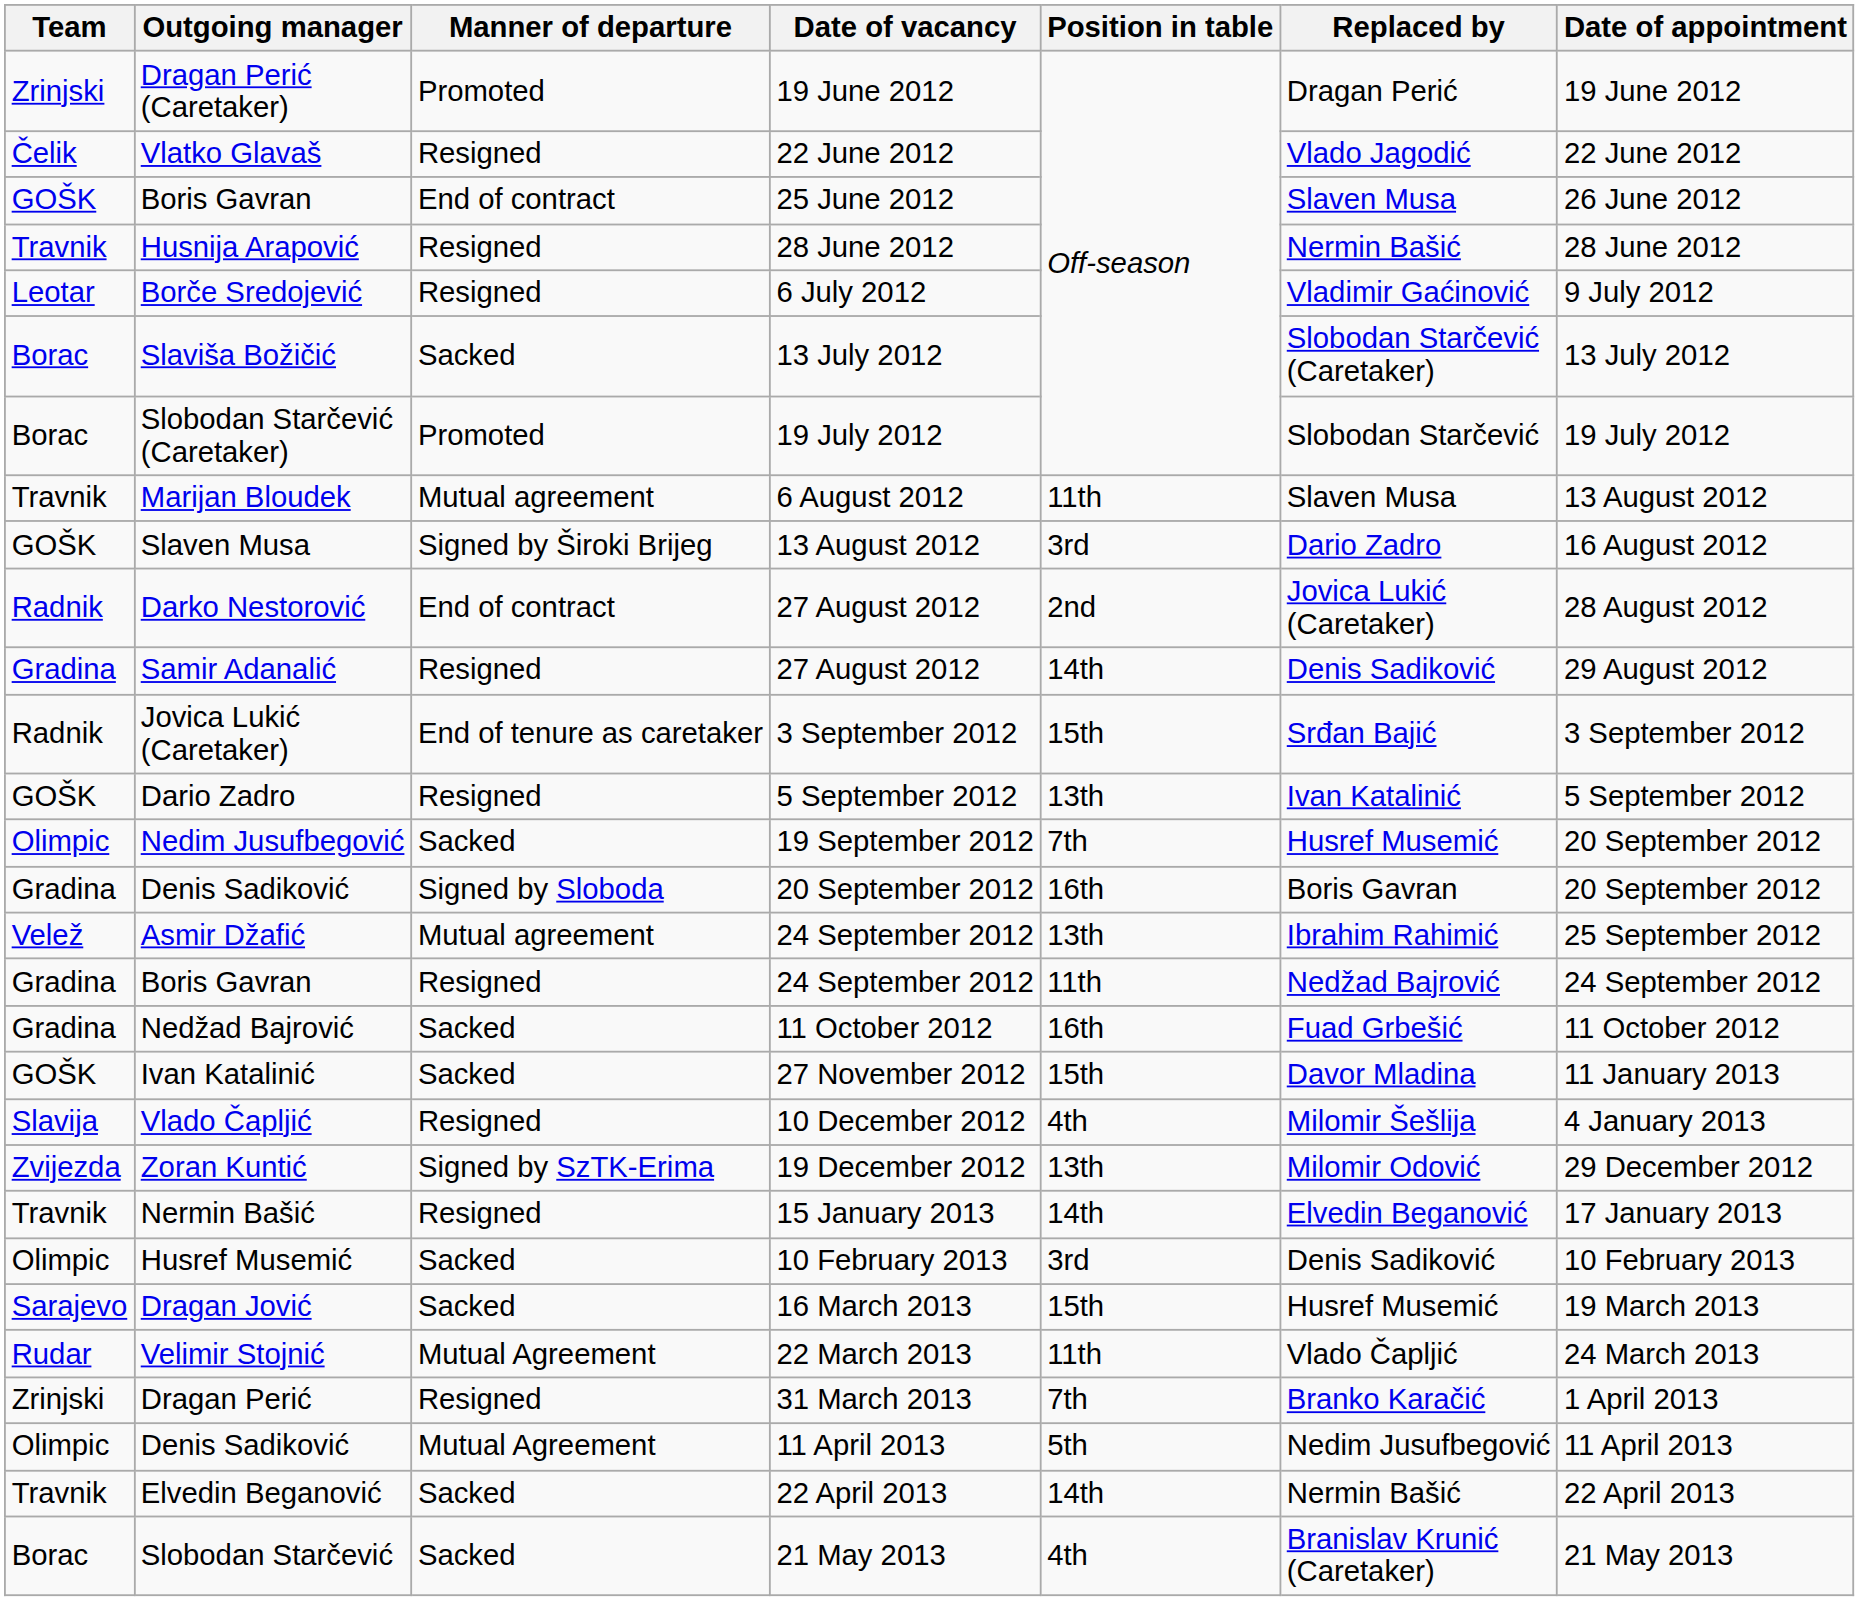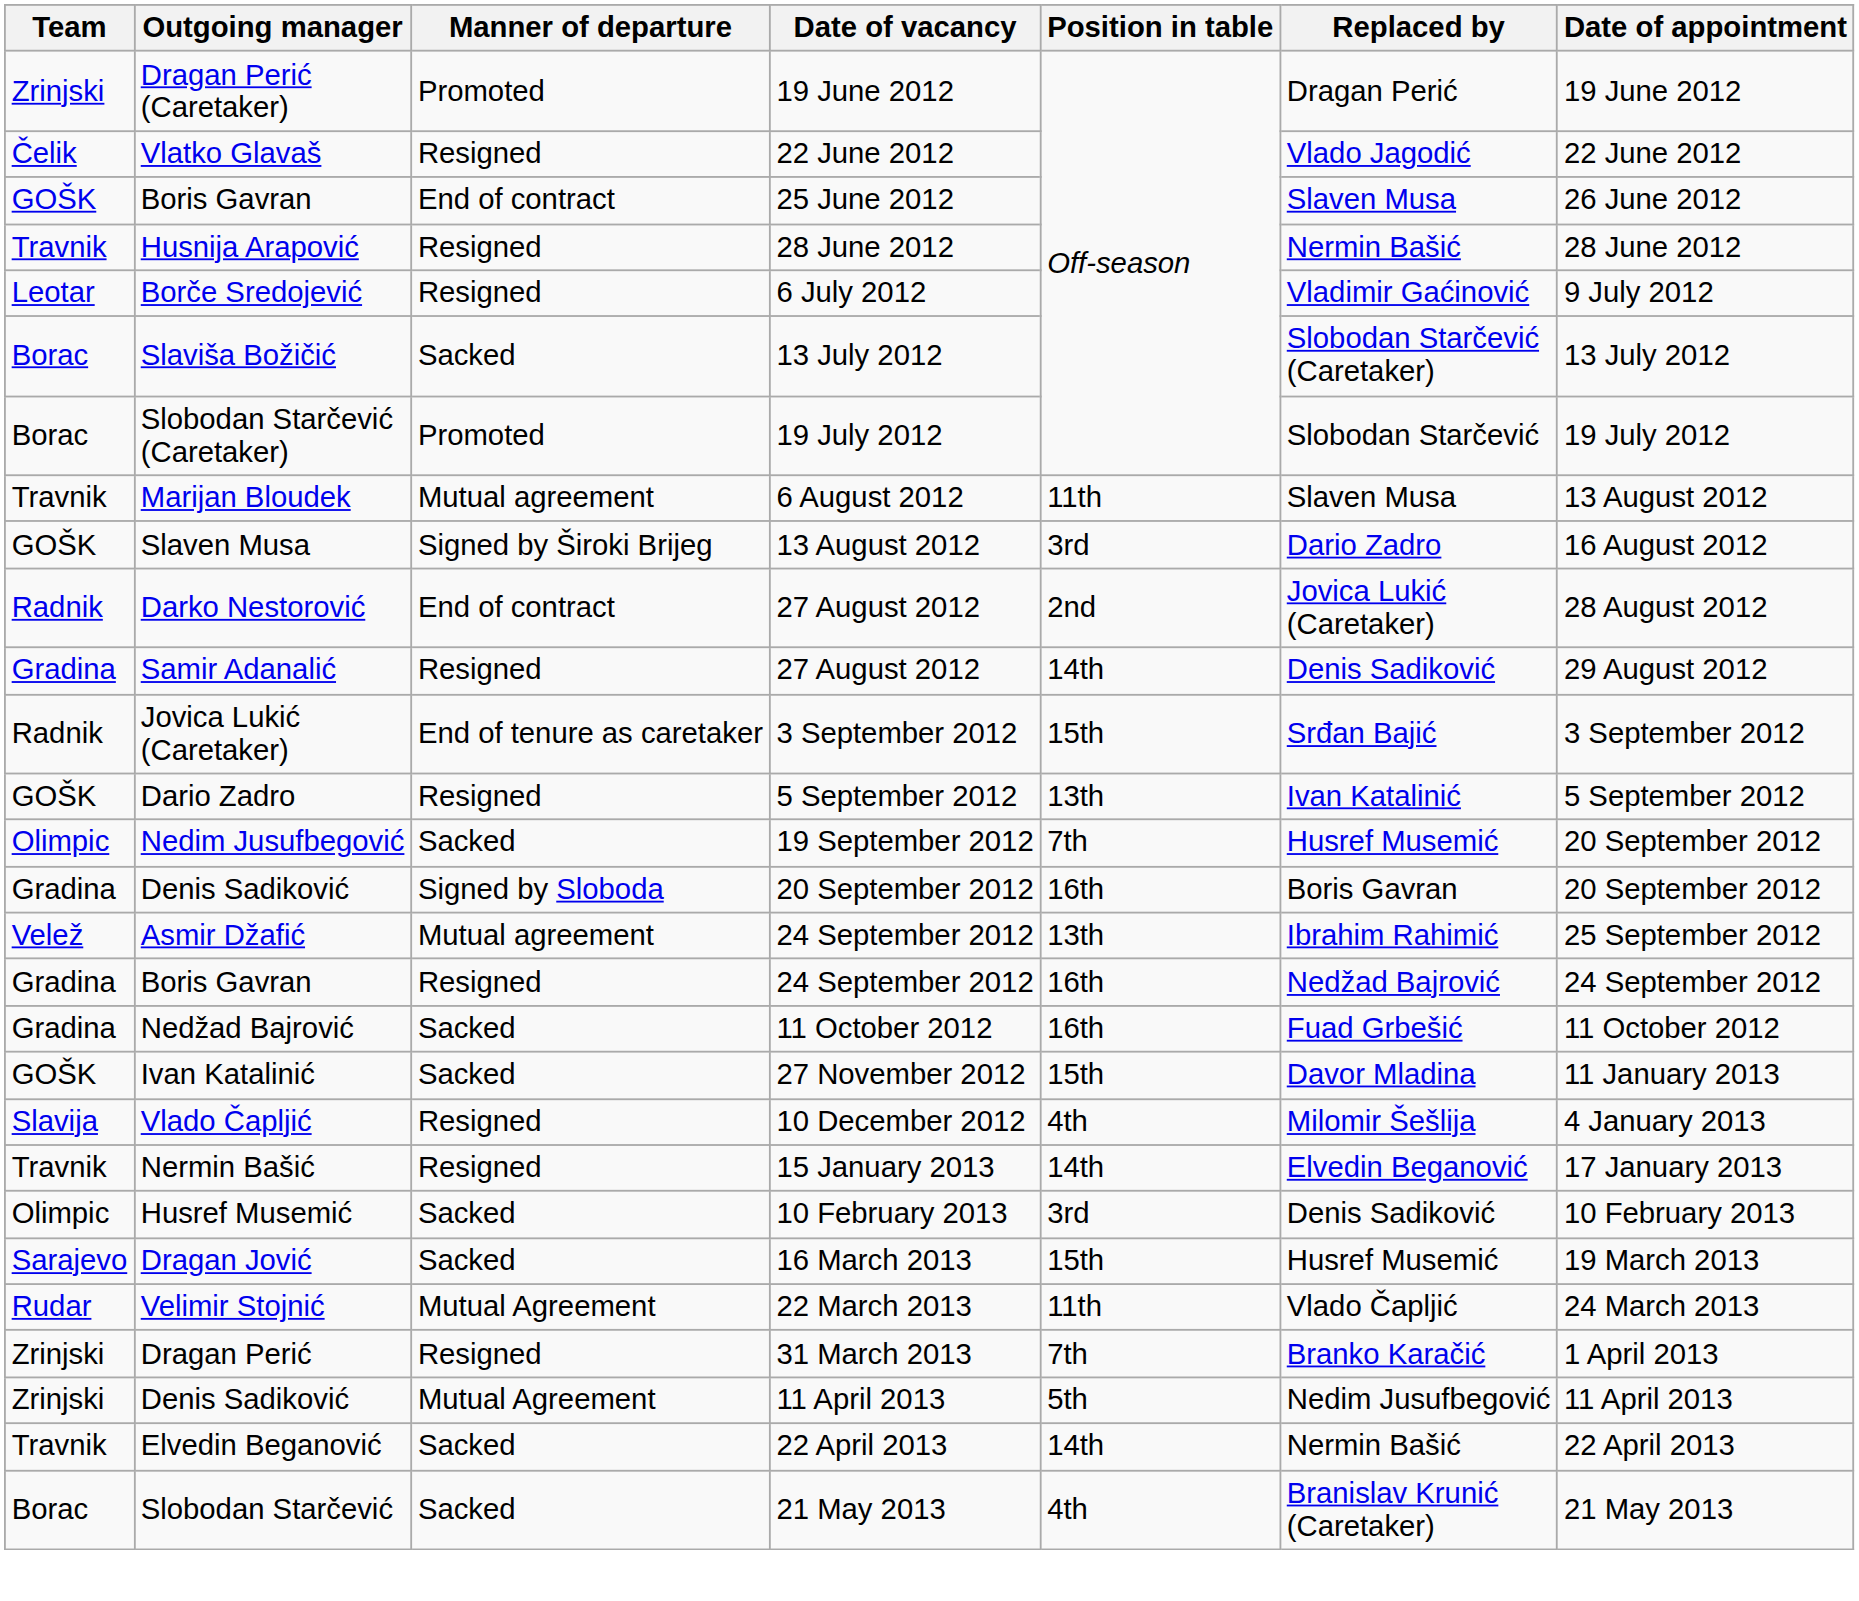 <table class="wikitable">
 <tr>
 <th>Team</th>
 <th>Outgoing manager</th>
 <th>Manner of departure</th>
 <th>Date of vacancy</th>
 <th>Position in table</th>
 <th>Replaced by</th>
 <th>Date of appointment</th>
 </tr>
 <tr>
 <td><a href='#'>Zrinjski</a></td>
 <td> <a href='#'>Dragan Perić</a> <br>(Caretaker)</td>
 <td>Promoted</td>
 <td>19 June 2012</td>
 <td rowspan="7"><em>Off-season</em></td>
 <td> Dragan Perić</td>
 <td>19 June 2012</td>
 </tr>
 <tr>
 <td><a href='#'>Čelik</a></td>
 <td> <a href='#'>Vlatko Glavaš</a></td>
 <td>Resigned</td>
 <td>22 June 2012</td>
 <td> <a href='#'>Vlado Jagodić</a></td>
 <td>22 June 2012</td>
 </tr>
 <tr>
 <td><a href='#'>GOŠK</a></td>
 <td> Boris Gavran</td>
 <td>End of contract</td>
 <td>25 June 2012</td>
 <td> <a href='#'>Slaven Musa</a></td>
 <td>26 June 2012</td>
 </tr>
 <tr>
 <td><a href='#'>Travnik</a></td>
 <td> <a href='#'>Husnija Arapović</a></td>
 <td>Resigned</td>
 <td>28 June 2012</td>
 <td> <a href='#'>Nermin Bašić</a></td>
 <td>28 June 2012</td>
 </tr>
 <tr>
 <td><a href='#'>Leotar</a></td>
 <td> <a href='#'>Borče Sredojević</a></td>
 <td>Resigned</td>
 <td>6 July 2012</td>
 <td> <a href='#'>Vladimir Gaćinović</a></td>
 <td>9 July 2012</td>
 </tr>
 <tr>
 <td><a href='#'>Borac</a></td>
 <td> <a href='#'>Slaviša Božičić</a></td>
 <td>Sacked</td>
 <td>13 July 2012</td>
 <td> <a href='#'>Slobodan Starčević</a><br>(Caretaker)</td>
 <td>13 July 2012</td>
 </tr>
 <tr>
 <td>Borac</td>
 <td> Slobodan Starčević<br>(Caretaker)</td>
 <td>Promoted</td>
 <td>19 July 2012</td>
 <td> Slobodan Starčević</td>
 <td>19 July 2012</td>
 </tr>
 <tr>
 <td>Travnik</td>
 <td> <a href='#'>Marijan Bloudek</a></td>
 <td>Mutual agreement</td>
 <td>6 August 2012</td>
 <td>11th</td>
 <td> Slaven Musa</td>
 <td>13 August 2012</td>
 </tr>
 <tr>
 <td>GOŠK</td>
 <td> Slaven Musa</td>
 <td>Signed by Široki Brijeg</td>
 <td>13 August 2012</td>
 <td>3rd</td>
 <td> <a href='#'>Dario Zadro</a></td>
 <td>16 August 2012</td>
 </tr>
 <tr>
 <td><a href='#'>Radnik</a></td>
 <td> <a href='#'>Darko Nestorović</a></td>
 <td>End of contract</td>
 <td>27 August 2012</td>
 <td>2nd</td>
 <td> <a href='#'>Jovica Lukić</a><br>(Caretaker)</td>
 <td>28 August 2012</td>
 </tr>
 <tr>
 <td><a href='#'>Gradina</a></td>
 <td> <a href='#'>Samir Adanalić</a></td>
 <td>Resigned</td>
 <td>27 August 2012</td>
 <td>14th</td>
 <td> <a href='#'>Denis Sadiković</a></td>
 <td>29 August 2012</td>
 </tr>
 <tr>
 <td>Radnik</td>
 <td> Jovica Lukić<br>(Caretaker)</td>
 <td>End of tenure as caretaker</td>
 <td>3 September 2012</td>
 <td>15th</td>
 <td> <a href='#'>Srđan Bajić</a></td>
 <td>3 September 2012</td>
 </tr>
 <tr>
 <td>GOŠK</td>
 <td> Dario Zadro</td>
 <td>Resigned</td>
 <td>5 September 2012</td>
 <td>13th</td>
 <td> <a href='#'>Ivan Katalinić</a></td>
 <td>5 September 2012</td>
 </tr>
 <tr>
 <td><a href='#'>Olimpic</a></td>
 <td> <a href='#'>Nedim Jusufbegović</a></td>
 <td>Sacked</td>
 <td>19 September 2012</td>
 <td>7th</td>
 <td> <a href='#'>Husref Musemić</a></td>
 <td>20 September 2012</td>
 </tr>
 <tr>
 <td>Gradina</td>
 <td> Denis Sadiković</td>
 <td>Signed by <a href='#'>Sloboda</a></td>
 <td>20 September 2012</td>
 <td>16th</td>
 <td> Boris Gavran</td>
 <td>20 September 2012</td>
 </tr>
 <tr>
 <td><a href='#'>Velež</a></td>
 <td> <a href='#'>Asmir Džafić</a></td>
 <td>Mutual agreement</td>
 <td>24 September 2012</td>
 <td>13th</td>
 <td> <a href='#'>Ibrahim Rahimić</a></td>
 <td>25 September 2012</td>
 </tr>
 <tr>
 <td>Gradina</td>
 <td> Boris Gavran</td>
 <td>Resigned</td>
 <td>24 September 2012</td>
-<td>11th</td>
+<td>16th</td>
 <td> <a href='#'>Nedžad Bajrović</a></td>
 <td>24 September 2012</td>
 </tr>
 <tr>
 <td>Gradina</td>
 <td> Nedžad Bajrović</td>
 <td>Sacked</td>
 <td>11 October 2012</td>
 <td>16th</td>
 <td> <a href='#'>Fuad Grbešić</a></td>
 <td>11 October 2012</td>
 </tr>
 <tr>
 <td>GOŠK</td>
 <td> Ivan Katalinić</td>
 <td>Sacked</td>
 <td>27 November 2012</td>
 <td>15th</td>
 <td> <a href='#'>Davor Mladina</a></td>
 <td>11 January 2013</td>
 </tr>
 <tr>
 <td><a href='#'>Slavija</a></td>
 <td> <a href='#'>Vlado Čapljić</a></td>
 <td>Resigned</td>
 <td>10 December 2012</td>
 <td>4th</td>
 <td> <a href='#'>Milomir Šešlija</a></td>
 <td>4 January 2013</td>
-</tr>
-<tr>
-<td><a href='#'>Zvijezda</a></td>
-<td> <a href='#'>Zoran Kuntić</a></td>
-<td>Signed by <a href='#'>SzTK-Erima</a></td>
-<td>19 December 2012</td>
-<td>13th</td>
-<td> <a href='#'>Milomir Odović</a></td>
-<td>29 December 2012</td>
 </tr>
 <tr>
 <td>Travnik</td>
 <td> Nermin Bašić</td>
 <td>Resigned</td>
 <td>15 January 2013</td>
 <td>14th</td>
 <td> <a href='#'>Elvedin Beganović</a></td>
 <td>17 January 2013</td>
 </tr>
 <tr>
 <td>Olimpic</td>
 <td> Husref Musemić</td>
 <td>Sacked</td>
 <td>10 February 2013</td>
 <td>3rd</td>
 <td> Denis Sadiković</td>
 <td>10 February 2013</td>
 </tr>
 <tr>
 <td><a href='#'>Sarajevo</a></td>
 <td> <a href='#'>Dragan Jović</a></td>
 <td>Sacked</td>
 <td>16 March 2013</td>
 <td>15th</td>
 <td> Husref Musemić</td>
 <td>19 March 2013</td>
 </tr>
 <tr>
 <td><a href='#'>Rudar</a></td>
 <td> <a href='#'>Velimir Stojnić</a></td>
 <td>Mutual Agreement</td>
 <td>22 March 2013</td>
 <td>11th</td>
 <td> Vlado Čapljić</td>
 <td>24 March 2013</td>
 </tr>
 <tr>
 <td>Zrinjski</td>
 <td> Dragan Perić</td>
 <td>Resigned</td>
 <td>31 March 2013</td>
 <td>7th</td>
 <td> <a href='#'>Branko Karačić</a></td>
 <td>1 April 2013</td>
 </tr>
 <tr>
-<td>Olimpic</td>
+<td>Zrinjski</td>
 <td> Denis Sadiković</td>
 <td>Mutual Agreement</td>
 <td>11 April 2013</td>
 <td>5th</td>
 <td> Nedim Jusufbegović</td>
 <td>11 April 2013</td>
 </tr>
 <tr>
 <td>Travnik</td>
 <td> Elvedin Beganović</td>
 <td>Sacked</td>
 <td>22 April 2013</td>
 <td>14th</td>
 <td> Nermin Bašić</td>
 <td>22 April 2013</td>
 </tr>
 <tr>
 <td>Borac</td>
 <td> Slobodan Starčević</td>
 <td>Sacked</td>
 <td>21 May 2013</td>
 <td>4th</td>
 <td> <a href='#'>Branislav Krunić</a><br>(Caretaker)</td>
 <td>21 May 2013</td>
 </tr>
 </table>
